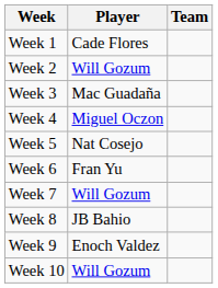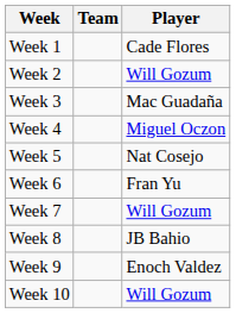 <table class="wikitable">
 <tr>
 <th>Week</th>
+<th>Team</th>
 <th>Player</th>
-<th>Team</th>
 </tr>
 <tr>
 <td>Week 1</td>
+<td></td>
 <td>Cade Flores</td>
-<td></td>
 </tr>
 <tr>
 <td>Week 2</td>
+<td></td>
 <td><a href='#'>Will Gozum</a></td>
-<td></td>
 </tr>
 <tr>
 <td>Week 3</td>
+<td></td>
 <td>Mac Guadaña</td>
-<td></td>
 </tr>
 <tr>
 <td>Week 4</td>
+<td></td>
 <td><a href='#'>Miguel Oczon</a></td>
-<td></td>
 </tr>
 <tr>
 <td>Week 5</td>
+<td></td>
 <td>Nat Cosejo</td>
-<td></td>
 </tr>
 <tr>
 <td>Week 6</td>
+<td></td>
 <td>Fran Yu</td>
-<td></td>
 </tr>
 <tr>
 <td>Week 7</td>
+<td></td>
 <td><a href='#'>Will Gozum</a></td>
-<td></td>
 </tr>
 <tr>
 <td>Week 8</td>
+<td></td>
 <td>JB Bahio</td>
-<td></td>
 </tr>
 <tr>
 <td>Week 9</td>
+<td></td>
 <td>Enoch Valdez</td>
-<td></td>
 </tr>
 <tr>
 <td>Week 10</td>
+<td></td>
 <td><a href='#'>Will Gozum</a></td>
-<td></td>
 </tr>
 </table>
